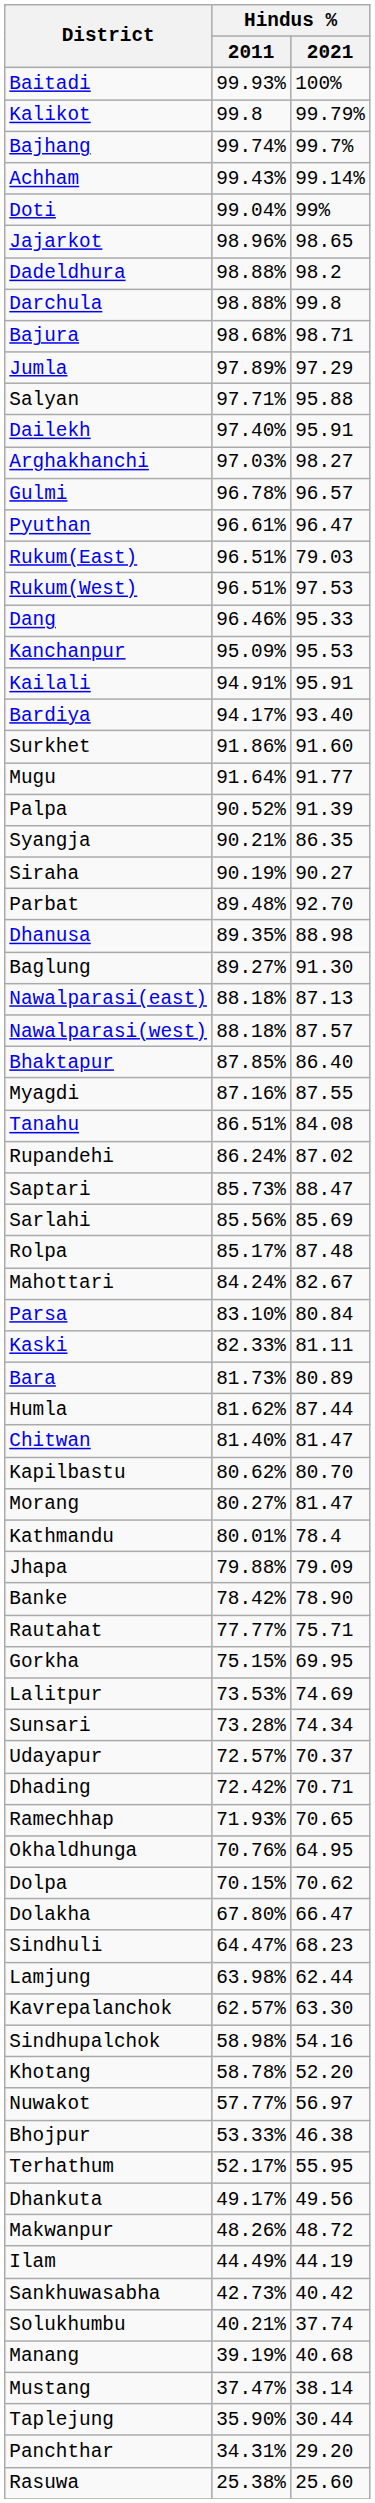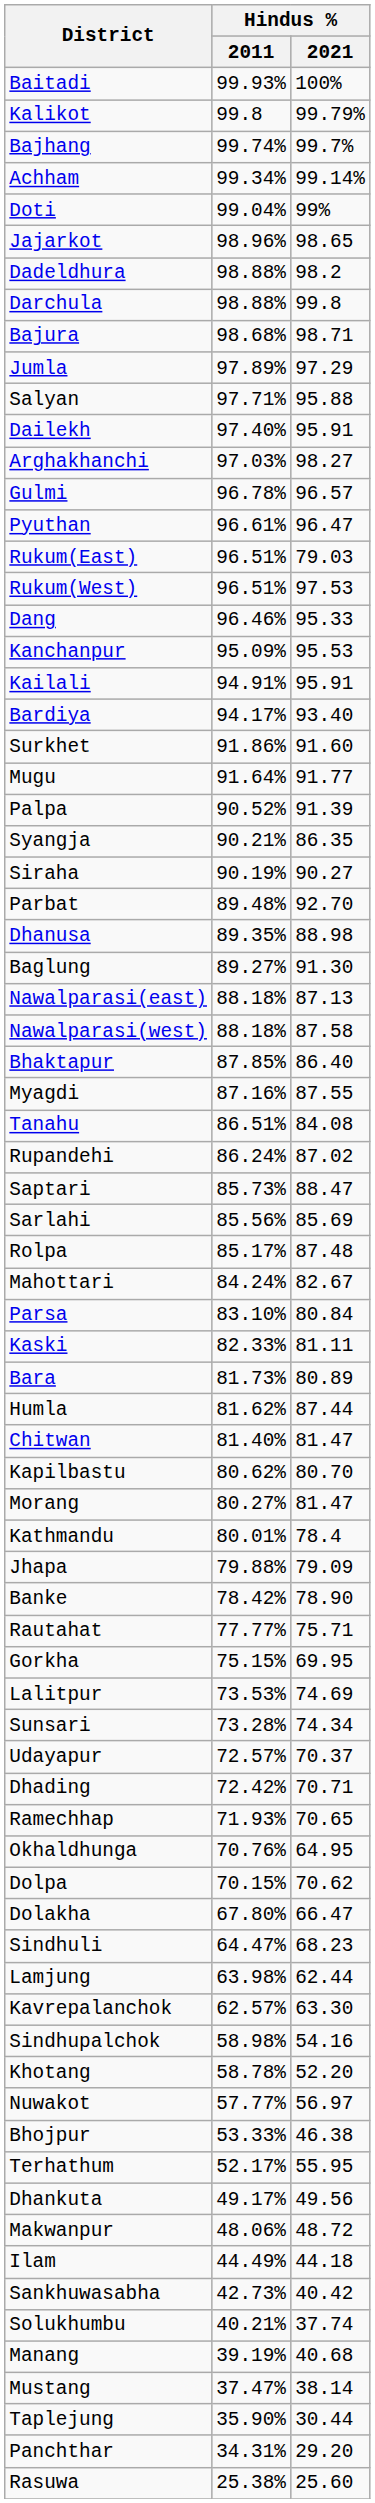 <table class="wikitable sortable mw-collapsible mw-collapsed">
 <tr>
 <th rowspan="2"><strong>District</strong></th>
 <th colspan="2"><strong>Hindus %</strong></th>
 </tr>
 <tr>
 <th>2011</th>
 <th>2021</th>
 </tr>
 <tr --->
 <td><a href='#'>Baitadi</a></td>
 <td>99.93%</td>
 <td>100%</td>
 </tr>
 <tr --->
 <td><a href='#'>Kalikot</a></td>
 <td>99.8</td>
 <td>99.79%</td>
 </tr>
 <tr -99.89-->
 <td><a href='#'>Bajhang</a></td>
 <td>99.74%</td>
 <td>99.7%</td>
 </tr>
 <tr --->
 <td><a href='#'>Achham</a></td>
-<td>99.43%</td>
+<td>99.34%</td>
 <td>99.14%</td>
 </tr>
 <tr --->
 <td><a href='#'>Doti</a></td>
 <td>99.04%</td>
 <td>99%</td>
 </tr>
 <tr --->
 <td><a href='#'>Jajarkot</a></td>
 <td>98.96%</td>
 <td>98.65</td>
 </tr>
 <tr --->
 <td><a href='#'>Dadeldhura</a></td>
 <td>98.88%</td>
 <td>98.2</td>
 </tr>
 <tr --->
 <td><a href='#'>Darchula</a></td>
 <td>98.88%</td>
 <td>99.8</td>
 </tr>
 <tr --->
 <td><a href='#'>Bajura</a></td>
 <td>98.68%</td>
 <td>98.71</td>
 </tr>
 <tr --->
 <td><a href='#'>Jumla</a></td>
 <td>97.89%</td>
 <td>97.29</td>
 </tr>
 <tr --->
 <td>Salyan</td>
 <td>97.71%</td>
 <td>95.88</td>
 </tr>
 <tr --->
 <td><a href='#'>Dailekh</a></td>
 <td>97.40%</td>
 <td>95.91</td>
 </tr>
 <tr --->
 <td><a href='#'>Arghakhanchi</a></td>
 <td>97.03%</td>
 <td>98.27</td>
 </tr>
 <tr --->
 <td><a href='#'>Gulmi</a></td>
 <td>96.78%</td>
 <td>96.57</td>
 </tr>
 <tr --->
 <td><a href='#'>Pyuthan</a></td>
 <td>96.61%</td>
 <td>96.47</td>
 </tr>
 <tr --->
 <td><a href='#'>Rukum(East)</a></td>
 <td>96.51%</td>
 <td>79.03</td>
 </tr>
 <tr --->
 <td><a href='#'>Rukum(West)</a></td>
 <td>96.51%</td>
 <td>97.53</td>
 </tr>
 <tr --->
 <td><a href='#'>Dang</a></td>
 <td>96.46%</td>
 <td>95.33</td>
 </tr>
 <tr --->
 <td><a href='#'>Kanchanpur</a></td>
 <td>95.09%</td>
 <td>95.53</td>
 </tr>
 <tr --->
 <td><a href='#'>Kailali</a></td>
 <td>94.91%</td>
 <td>95.91</td>
 </tr>
 <tr --->
 <td><a href='#'>Bardiya</a></td>
 <td>94.17%</td>
 <td>93.40</td>
 </tr>
 <tr --->
 <td>Surkhet</td>
 <td>91.86%</td>
 <td>91.60</td>
 </tr>
 <tr --->
 <td>Mugu</td>
 <td>91.64%</td>
 <td>91.77</td>
 </tr>
 <tr --->
 <td>Palpa</td>
 <td>90.52%</td>
 <td>91.39</td>
 </tr>
 <tr --->
 <td>Syangja</td>
 <td>90.21%</td>
 <td>86.35</td>
 </tr>
 <tr --->
 <td>Siraha</td>
 <td>90.19%</td>
 <td>90.27</td>
 </tr>
 <tr --->
 <td>Parbat</td>
 <td>89.48%</td>
 <td>92.70</td>
 </tr>
 <tr --->
 <td><a href='#'>Dhanusa</a></td>
 <td>89.35%</td>
 <td>88.98</td>
 </tr>
 <tr --->
 <td>Baglung</td>
 <td>89.27%</td>
 <td>91.30</td>
 </tr>
 <tr --->
 <td><a href='#'>Nawalparasi(east)</a></td>
 <td>88.18%</td>
 <td>87.13</td>
 </tr>
 <tr --->
 <td><a href='#'>Nawalparasi(west)</a></td>
 <td>88.18%</td>
-<td>87.57</td>
+<td>87.58</td>
 </tr>
 <tr --->
 <td><a href='#'>Bhaktapur</a></td>
 <td>87.85%</td>
 <td>86.40</td>
 </tr>
 <tr --->
 <td>Myagdi</td>
 <td>87.16%</td>
 <td>87.55</td>
 </tr>
 <tr --->
 <td><a href='#'>Tanahu</a></td>
 <td>86.51%</td>
 <td>84.08</td>
 </tr>
 <tr --->
 <td>Rupandehi</td>
 <td>86.24%</td>
 <td>87.02</td>
 </tr>
 <tr --->
 <td>Saptari</td>
 <td>85.73%</td>
 <td>88.47</td>
 </tr>
 <tr --->
 <td>Sarlahi</td>
 <td>85.56%</td>
 <td>85.69</td>
 </tr>
 <tr --->
 <td>Rolpa</td>
 <td>85.17%</td>
 <td>87.48</td>
 </tr>
 <tr --->
 <td>Mahottari</td>
 <td>84.24%</td>
 <td>82.67</td>
 </tr>
 <tr --->
 <td><a href='#'>Parsa</a></td>
 <td>83.10%</td>
 <td>80.84</td>
 </tr>
 <tr --->
 <td><a href='#'>Kaski</a></td>
 <td>82.33%</td>
 <td>81.11</td>
 </tr>
 <tr --->
 <td><a href='#'>Bara</a></td>
 <td>81.73%</td>
 <td>80.89</td>
 </tr>
 <tr --->
 <td>Humla</td>
 <td>81.62%</td>
 <td>87.44</td>
 </tr>
 <tr --->
 <td><a href='#'>Chitwan</a></td>
 <td>81.40%</td>
 <td>81.47</td>
 </tr>
 <tr --->
 <td>Kapilbastu</td>
 <td>80.62%</td>
 <td>80.70</td>
 </tr>
 <tr --->
 <td>Morang</td>
 <td>80.27%</td>
 <td>81.47</td>
 </tr>
 <tr --->
 <td>Kathmandu</td>
 <td>80.01%</td>
 <td>78.4</td>
 </tr>
 <tr --->
 <td>Jhapa</td>
 <td>79.88%</td>
 <td>79.09</td>
 </tr>
 <tr --->
 <td>Banke</td>
 <td>78.42%</td>
 <td>78.90</td>
 </tr>
 <tr --->
 <td>Rautahat</td>
 <td>77.77%</td>
 <td>75.71</td>
 </tr>
 <tr --->
 <td>Gorkha</td>
 <td>75.15%</td>
 <td>69.95</td>
 </tr>
 <tr --->
 <td>Lalitpur</td>
 <td>73.53%</td>
 <td>74.69</td>
 </tr>
 <tr --->
 <td>Sunsari</td>
 <td>73.28%</td>
 <td>74.34</td>
 </tr>
 <tr --->
 <td>Udayapur</td>
 <td>72.57%</td>
 <td>70.37</td>
 </tr>
 <tr --->
 <td>Dhading</td>
 <td>72.42%</td>
 <td>70.71</td>
 </tr>
 <tr --->
 <td>Ramechhap</td>
 <td>71.93%</td>
 <td>70.65</td>
 </tr>
 <tr --->
 <td>Okhaldhunga</td>
 <td>70.76%</td>
 <td>64.95</td>
 </tr>
 <tr --->
 <td>Dolpa</td>
 <td>70.15%</td>
 <td>70.62</td>
 </tr>
 <tr --->
 <td>Dolakha</td>
 <td>67.80%</td>
 <td>66.47</td>
 </tr>
 <tr --->
 <td>Sindhuli</td>
 <td>64.47%</td>
 <td>68.23</td>
 </tr>
 <tr --->
 <td>Lamjung</td>
 <td>63.98%</td>
 <td>62.44</td>
 </tr>
 <tr --->
 <td>Kavrepalanchok</td>
 <td>62.57%</td>
 <td>63.30</td>
 </tr>
 <tr --->
 <td>Sindhupalchok</td>
 <td>58.98%</td>
 <td>54.16</td>
 </tr>
 <tr --->
 <td>Khotang</td>
 <td>58.78%</td>
 <td>52.20</td>
 </tr>
 <tr --->
 <td>Nuwakot</td>
 <td>57.77%</td>
 <td>56.97</td>
 </tr>
 <tr --->
 <td>Bhojpur</td>
 <td>53.33%</td>
 <td>46.38</td>
 </tr>
 <tr --->
 <td>Terhathum</td>
 <td>52.17%</td>
 <td>55.95</td>
 </tr>
 <tr --->
 <td>Dhankuta</td>
 <td>49.17%</td>
 <td>49.56</td>
 </tr>
 <tr --->
 <td>Makwanpur</td>
-<td>48.26%</td>
+<td>48.06%</td>
 <td>48.72</td>
 </tr>
 <tr --->
 <td>Ilam</td>
 <td>44.49%</td>
-<td>44.19</td>
+<td>44.18</td>
 </tr>
 <tr --->
 <td>Sankhuwasabha</td>
 <td>42.73%</td>
 <td>40.42</td>
 </tr>
 <tr --->
 <td>Solukhumbu</td>
 <td>40.21%</td>
 <td>37.74</td>
 </tr>
 <tr --->
 <td>Manang</td>
 <td>39.19%</td>
 <td>40.68</td>
 </tr>
 <tr --->
 <td>Mustang</td>
 <td>37.47%</td>
 <td>38.14</td>
 </tr>
 <tr --->
 <td>Taplejung</td>
 <td>35.90%</td>
 <td>30.44</td>
 </tr>
 <tr --->
 <td>Panchthar</td>
 <td>34.31%</td>
 <td>29.20</td>
 </tr>
 <tr --->
 <td>Rasuwa</td>
 <td>25.38%</td>
 <td>25.60</td>
 </tr>
 </table>
